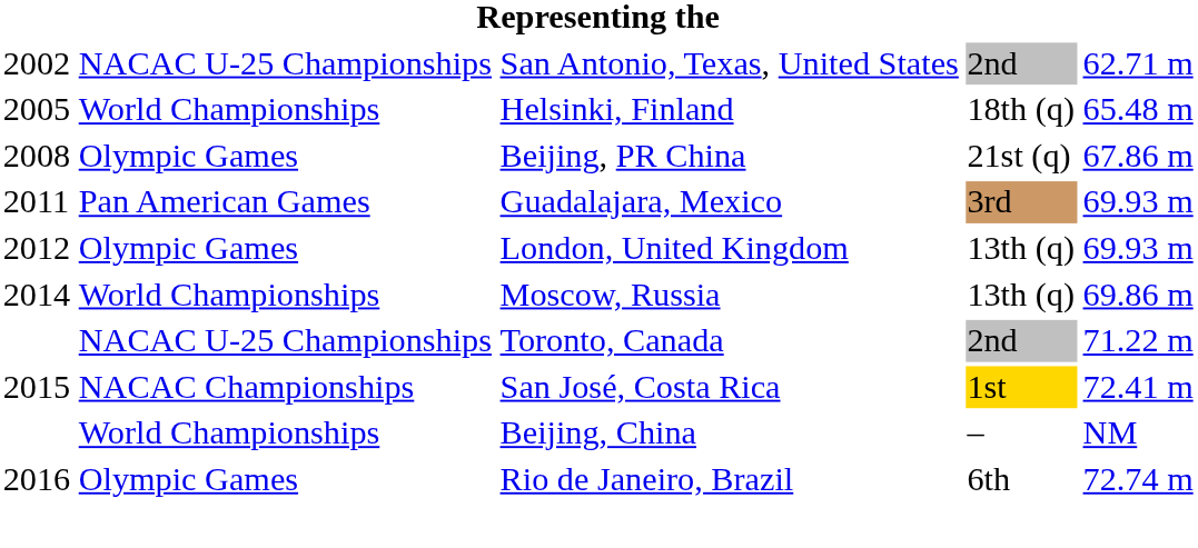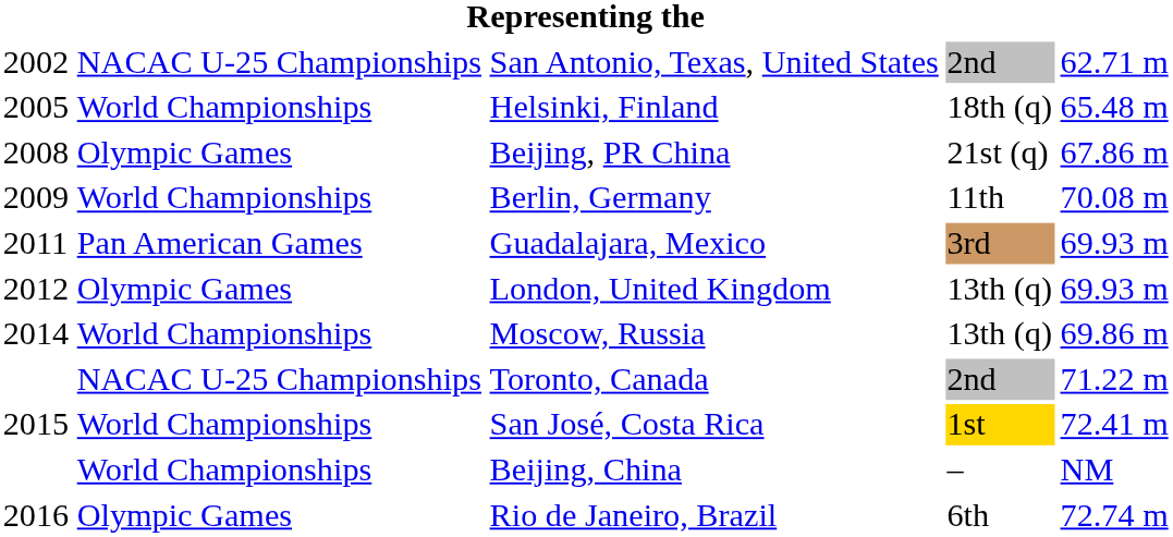 <table>
 <tr>
 <th colspan="5">Representing the </th>
 </tr>
 <tr>
 <td>2002</td>
 <td><a href='#'>NACAC U-25 Championships</a></td>
 <td><a href='#'>San Antonio, Texas</a>, <a href='#'>United States</a></td>
 <td bgcolor=silver>2nd</td>
 <td><a href='#'>62.71 m</a></td>
 </tr>
 <tr>
 <td>2005</td>
 <td><a href='#'>World Championships</a></td>
 <td><a href='#'>Helsinki, Finland</a></td>
 <td>18th (q)</td>
 <td><a href='#'>65.48 m</a></td>
 </tr>
 <tr>
 <td>2008</td>
 <td><a href='#'>Olympic Games</a></td>
 <td><a href='#'>Beijing</a>, <a href='#'>PR China</a></td>
 <td>21st (q)</td>
 <td><a href='#'>67.86 m</a></td>
+</tr>
+<tr>
+<td>2009</td>
+<td><a href='#'>World Championships</a></td>
+<td><a href='#'>Berlin, Germany</a></td>
+<td>11th</td>
+<td><a href='#'>70.08 m</a></td>
 </tr>
 <tr>
 <td>2011</td>
 <td><a href='#'>Pan American Games</a></td>
 <td><a href='#'>Guadalajara, Mexico</a></td>
 <td bgcolor="cc9966">3rd</td>
 <td><a href='#'>69.93 m</a></td>
 </tr>
 <tr>
 <td>2012</td>
 <td><a href='#'>Olympic Games</a></td>
 <td><a href='#'>London, United Kingdom</a></td>
 <td>13th (q)</td>
 <td><a href='#'>69.93 m</a></td>
 </tr>
 <tr>
 <td>2014</td>
 <td><a href='#'>World Championships</a></td>
 <td><a href='#'>Moscow, Russia</a></td>
 <td>13th (q)</td>
 <td><a href='#'>69.86 m</a></td>
 </tr>
 <tr>
 <td rowspan=3>2015</td>
 <td><a href='#'>NACAC U-25 Championships</a></td>
 <td><a href='#'>Toronto, Canada</a></td>
 <td bgcolor=silver>2nd</td>
 <td><a href='#'>71.22 m</a></td>
 </tr>
 <tr>
-<td><a href='#'>NACAC Championships</a></td>
+<td><a href='#'>World Championships</a></td>
 <td><a href='#'>San José, Costa Rica</a></td>
 <td bgcolor=gold>1st</td>
 <td><a href='#'>72.41 m</a></td>
 </tr>
 <tr>
 <td><a href='#'>World Championships</a></td>
 <td><a href='#'>Beijing, China</a></td>
 <td>–</td>
 <td><a href='#'>NM</a></td>
 </tr>
 <tr>
 <td>2016</td>
 <td><a href='#'>Olympic Games</a></td>
 <td><a href='#'>Rio de Janeiro, Brazil</a></td>
 <td>6th</td>
 <td><a href='#'>72.74 m</a></td>
 </tr>
 </table>
